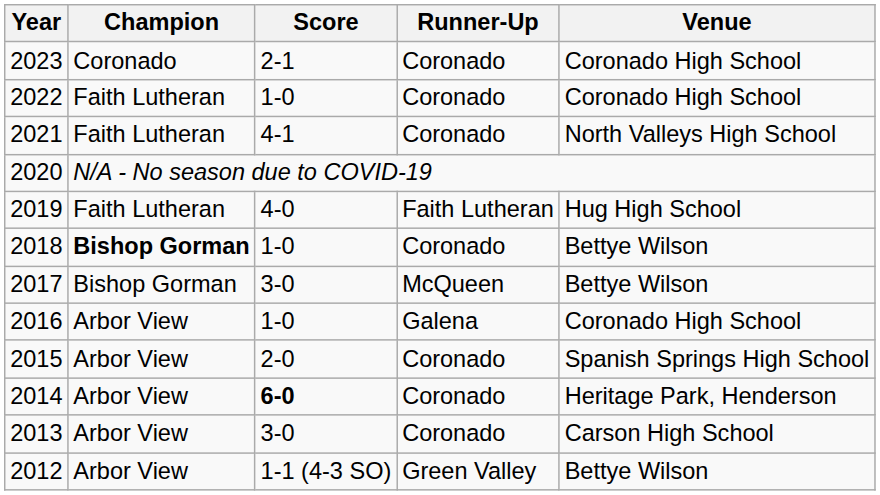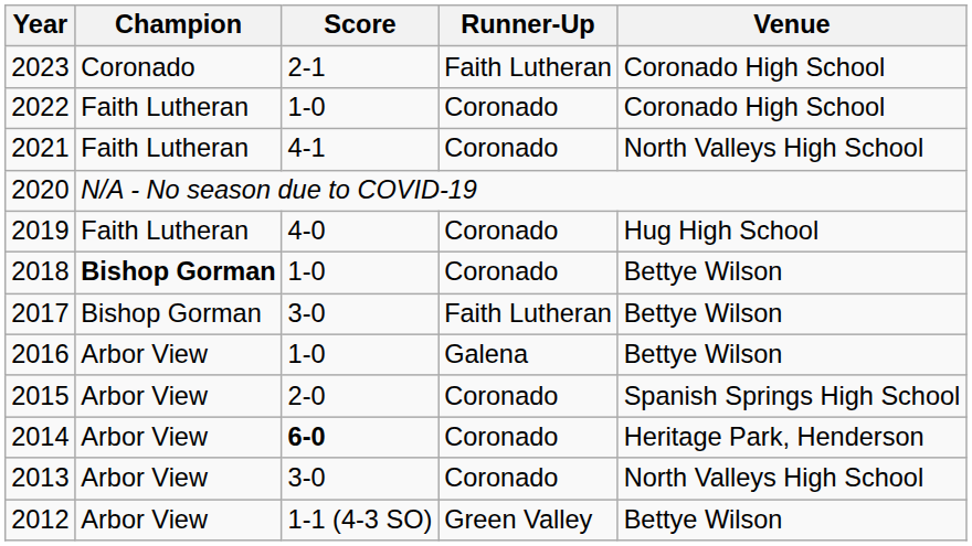 <table class="wikitable">
 <tr>
 <th>Year</th>
 <th>Champion</th>
 <th>Score</th>
 <th>Runner-Up</th>
 <th>Venue</th>
 </tr>
 <tr>
 <td>2023</td>
 <td>Coronado</td>
 <td>2-1</td>
-<td>Coronado</td>
+<td>Faith Lutheran</td>
 <td>Coronado High School</td>
 </tr>
 <tr>
 <td>2022</td>
 <td>Faith Lutheran</td>
 <td>1-0</td>
 <td>Coronado</td>
 <td>Coronado High School</td>
 </tr>
 <tr>
 <td>2021</td>
 <td>Faith Lutheran</td>
 <td>4-1</td>
 <td>Coronado</td>
 <td>North Valleys High School</td>
 </tr>
 <tr>
 <td>2020</td>
 <td colspan="4"><em>N/A - No season due to COVID-19</em></td>
 </tr>
 <tr>
 <td>2019</td>
 <td>Faith Lutheran</td>
 <td>4-0</td>
-<td>Faith Lutheran</td>
+<td>Coronado</td>
 <td>Hug High School</td>
 </tr>
 <tr>
 <td>2018</td>
 <td><strong>Bishop Gorman</strong></td>
 <td>1-0</td>
 <td>Coronado</td>
 <td>Bettye Wilson</td>
 </tr>
 <tr>
 <td>2017</td>
 <td>Bishop Gorman</td>
 <td>3-0</td>
-<td>McQueen</td>
+<td>Faith Lutheran</td>
 <td>Bettye Wilson</td>
 </tr>
 <tr>
 <td>2016</td>
 <td>Arbor View</td>
 <td>1-0</td>
 <td>Galena</td>
-<td>Coronado High School</td>
+<td>Bettye Wilson</td>
 </tr>
 <tr>
 <td>2015</td>
 <td>Arbor View</td>
 <td>2-0</td>
 <td>Coronado</td>
 <td>Spanish Springs High School</td>
 </tr>
 <tr>
 <td>2014</td>
 <td>Arbor View</td>
 <td><strong>6-0</strong></td>
 <td>Coronado</td>
 <td>Heritage Park, Henderson</td>
 </tr>
 <tr>
 <td>2013</td>
 <td>Arbor View</td>
 <td>3-0</td>
 <td>Coronado</td>
-<td>Carson High School</td>
+<td>North Valleys High School</td>
 </tr>
 <tr>
 <td>2012</td>
 <td>Arbor View</td>
 <td>1-1 (4-3 SO)</td>
 <td>Green Valley</td>
 <td>Bettye Wilson</td>
 </tr>
 </table>
